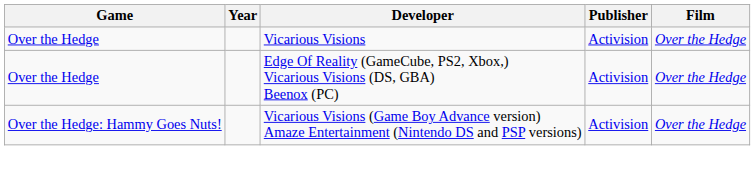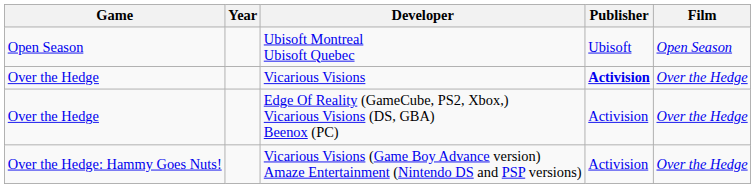 <table class="wikitable sortable">
 <tr>
 <th>Game</th>
 <th>Year</th>
 <th>Developer</th>
 <th>Publisher</th>
 <th>Film</th>
 </tr>
 <tr>
+<td><a href='#'>Open Season</a></td>
+<td></td>
+<td><a href='#'>Ubisoft Montreal</a><br><a href='#'>Ubisoft Quebec</a></td>
+<td><a href='#'>Ubisoft</a></td>
+<td><em><a href='#'>Open Season</a></em></td>
+</tr>
+<tr>
 <td><a href='#'>Over the Hedge</a></td>
 <td></td>
 <td><a href='#'>Vicarious Visions</a></td>
-<td><a href='#'>Activision</a></td>
+<td><strong><a href='#'>Activision</a></strong></td>
 <td><em><a href='#'>Over the Hedge</a></em></td>
 </tr>
 <tr>
 <td><a href='#'>Over the Hedge</a></td>
 <td></td>
 <td><a href='#'>Edge Of Reality</a> (GameCube, PS2, Xbox,)<br><a href='#'>Vicarious Visions</a> (DS, GBA)<br><a href='#'>Beenox</a> (PC)</td>
 <td><a href='#'>Activision</a></td>
 <td><em><a href='#'>Over the Hedge</a></em></td>
 </tr>
 <tr>
 <td><a href='#'>Over the Hedge: Hammy Goes Nuts!</a></td>
 <td></td>
 <td><a href='#'>Vicarious Visions</a> (<a href='#'>Game Boy Advance</a> version)<br><a href='#'>Amaze Entertainment</a> (<a href='#'>Nintendo DS</a> and <a href='#'>PSP</a> versions)</td>
 <td><a href='#'>Activision</a></td>
 <td><em><a href='#'>Over the Hedge</a></em></td>
 </tr>
 </table>
